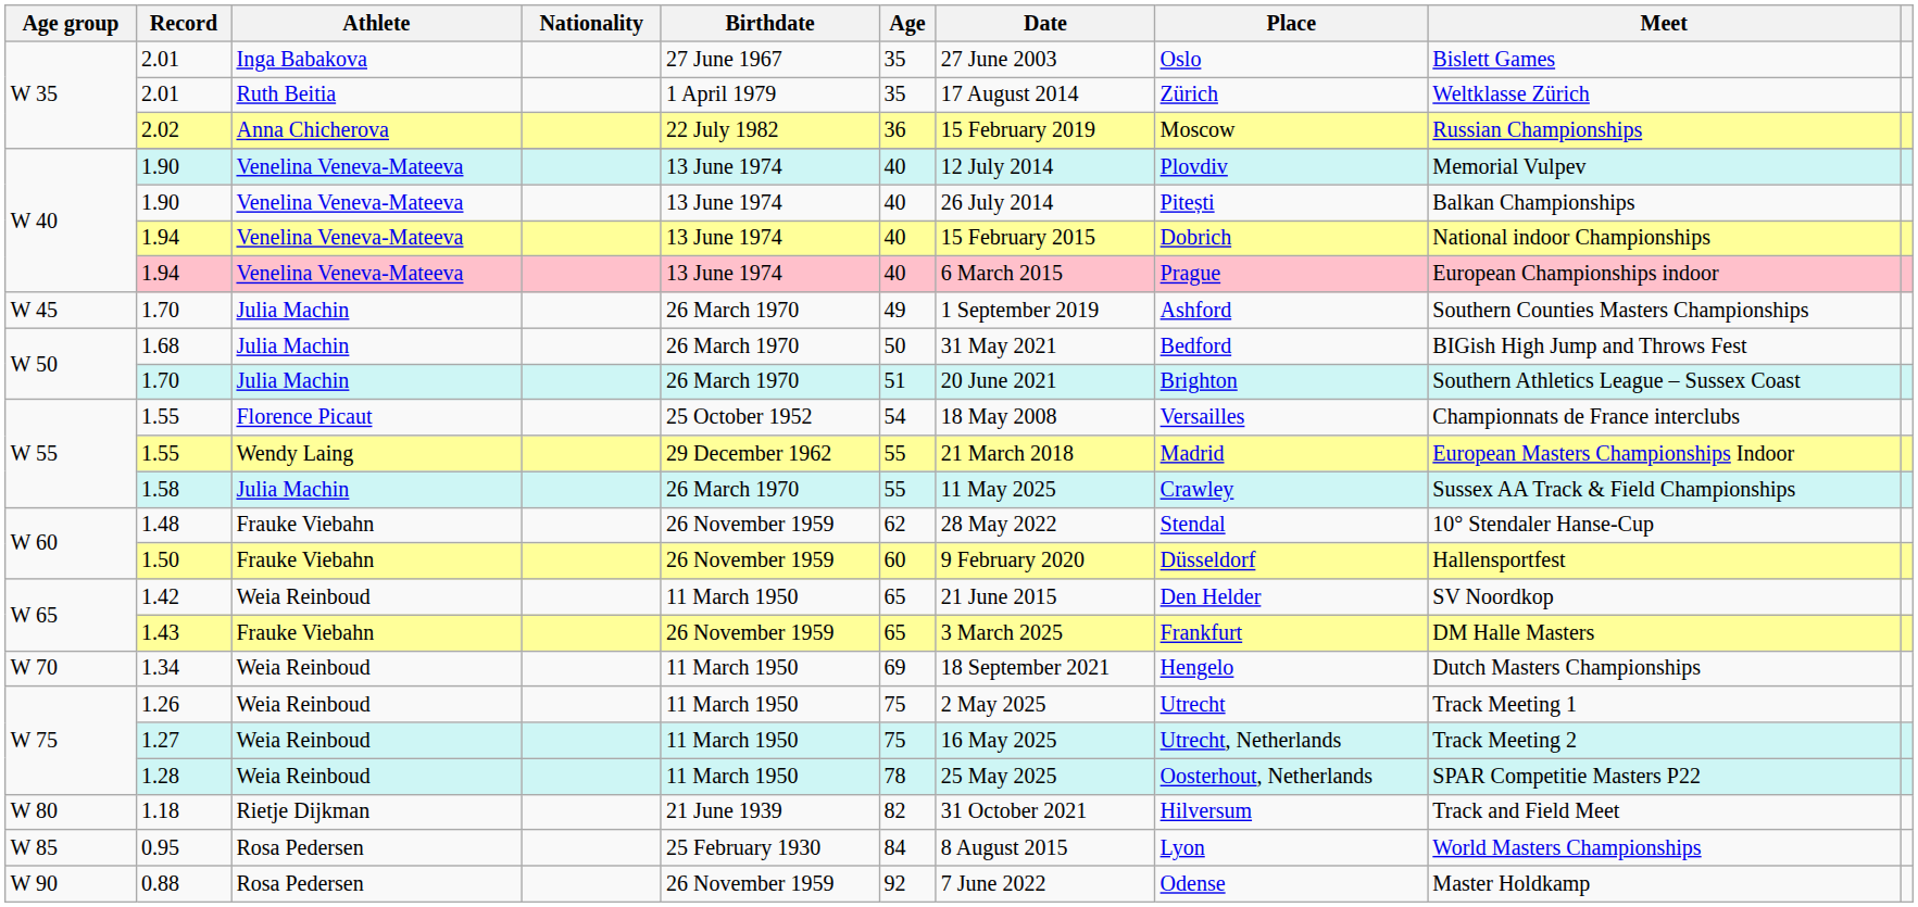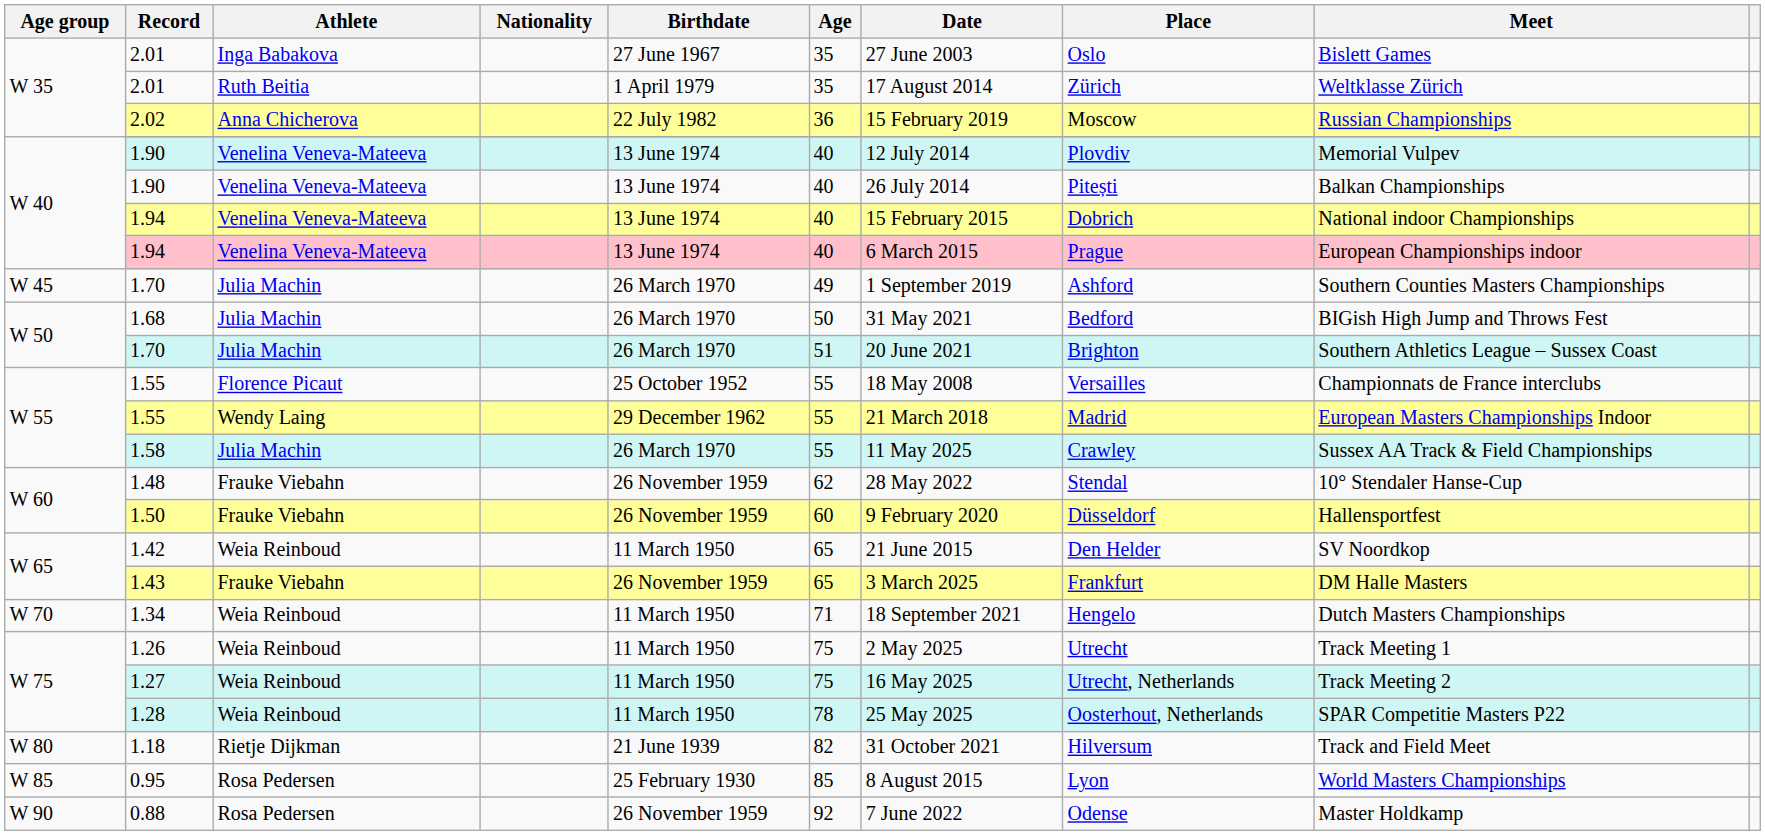 <table class="wikitable" style="font-size:90%; width: 100%;">
 <tr>
 <th>Age group</th>
 <th>Record</th>
 <th>Athlete</th>
 <th>Nationality</th>
 <th>Birthdate</th>
 <th>Age</th>
 <th>Date</th>
 <th>Place</th>
 <th>Meet</th>
 <th></th>
 </tr>
 <tr>
 <td rowspan=3>W 35</td>
 <td>2.01</td>
 <td><a href='#'>Inga Babakova</a></td>
 <td></td>
 <td>27 June 1967</td>
 <td>35</td>
 <td>27 June 2003</td>
 <td><a href='#'>Oslo</a> </td>
 <td><a href='#'>Bislett Games</a></td>
 <td></td>
 </tr>
 <tr>
 <td>2.01</td>
 <td><a href='#'>Ruth Beitia</a></td>
 <td></td>
 <td>1 April 1979</td>
 <td>35</td>
 <td>17 August 2014</td>
 <td><a href='#'>Zürich</a> </td>
 <td><a href='#'>Weltklasse Zürich</a></td>
 <td></td>
 </tr>
 <tr style="background:#ff9;">
 <td>2.02 </td>
 <td><a href='#'>Anna Chicherova</a></td>
 <td></td>
 <td>22 July 1982</td>
 <td>36</td>
 <td>15 February 2019</td>
 <td>Moscow </td>
 <td><a href='#'>Russian Championships</a></td>
 <td></td>
 </tr>
 <tr>
 <td rowspan=5>W 40</td>
 </tr>
 <tr style="background:#CEF6F5;">
 <td>1.90</td>
 <td><a href='#'>Venelina Veneva-Mateeva</a></td>
 <td></td>
 <td>13 June 1974</td>
 <td>40</td>
 <td>12 July 2014</td>
 <td><a href='#'>Plovdiv</a> </td>
 <td>Memorial Vulpev</td>
 <td></td>
 </tr>
 <tr>
 <td>1.90</td>
 <td><a href='#'>Venelina Veneva-Mateeva</a></td>
 <td></td>
 <td>13 June 1974</td>
 <td>40</td>
 <td>26 July 2014</td>
 <td><a href='#'>Pitești</a> </td>
 <td>Balkan Championships</td>
 <td></td>
 </tr>
 <tr style="background:#ff9;">
 <td>1.94 </td>
 <td><a href='#'>Venelina Veneva-Mateeva</a></td>
 <td></td>
 <td>13 June 1974</td>
 <td>40</td>
 <td>15 February 2015</td>
 <td><a href='#'>Dobrich</a> </td>
 <td>National indoor Championships</td>
 <td></td>
 </tr>
 <tr style="background:pink">
 <td>1.94 </td>
 <td><a href='#'>Venelina Veneva-Mateeva</a></td>
 <td></td>
 <td>13 June 1974</td>
 <td>40</td>
 <td>6 March 2015</td>
 <td><a href='#'>Prague</a> </td>
 <td>European Championships indoor</td>
 <td></td>
 </tr>
 <tr>
 <td>W 45</td>
 <td>1.70</td>
 <td><a href='#'>Julia Machin</a></td>
 <td></td>
 <td>26 March 1970</td>
 <td>49</td>
 <td>1 September 2019</td>
 <td><a href='#'>Ashford</a> </td>
 <td>Southern Counties Masters Championships</td>
 <td></td>
 </tr>
 <tr>
 <td rowspan=2>W 50</td>
 <td>1.68</td>
 <td><a href='#'>Julia Machin</a></td>
 <td></td>
 <td>26 March 1970</td>
 <td>50</td>
 <td>31 May 2021</td>
 <td><a href='#'>Bedford</a> </td>
 <td>BIGish High Jump and Throws Fest</td>
 <td></td>
 </tr>
 <tr style="background:#CEF6F5;">
 <td>1.70</td>
 <td><a href='#'>Julia Machin</a></td>
 <td></td>
 <td>26 March 1970</td>
 <td>51</td>
 <td>20 June 2021</td>
 <td><a href='#'>Brighton</a> </td>
 <td>Southern Athletics League – Sussex Coast</td>
 <td></td>
 </tr>
 <tr>
 <td rowspan=3>W 55</td>
 <td>1.55</td>
 <td><a href='#'>Florence Picaut</a></td>
 <td></td>
 <td>25 October 1952</td>
-<td>54</td>
+<td>55</td>
 <td>18 May 2008</td>
 <td><a href='#'>Versailles</a> </td>
 <td>Championnats de France interclubs</td>
 <td></td>
 </tr>
 <tr style="background:#ff9;">
 <td>1.55 </td>
 <td>Wendy Laing</td>
 <td></td>
 <td>29 December 1962</td>
 <td>55</td>
 <td>21 March 2018</td>
 <td><a href='#'>Madrid</a> </td>
 <td><a href='#'>European Masters Championships</a> Indoor</td>
 <td></td>
 </tr>
 <tr style="background:#CEF6F5;">
 <td>1.58</td>
 <td><a href='#'>Julia Machin</a></td>
 <td></td>
 <td>26 March 1970</td>
 <td>55</td>
 <td>11 May 2025</td>
 <td><a href='#'>Crawley</a> </td>
 <td>Sussex AA Track & Field Championships</td>
 <td></td>
 </tr>
 <tr>
 <td rowspan=2>W 60</td>
 <td>1.48</td>
 <td>Frauke Viebahn</td>
 <td></td>
 <td>26 November 1959</td>
 <td>62</td>
 <td>28 May 2022</td>
 <td><a href='#'>Stendal</a> </td>
 <td>10° Stendaler Hanse-Cup</td>
 <td></td>
 </tr>
 <tr style="background:#ff9;">
 <td>1.50 </td>
 <td>Frauke Viebahn</td>
 <td></td>
 <td>26 November 1959</td>
 <td>60</td>
 <td>9 February 2020</td>
 <td><a href='#'>Düsseldorf</a> </td>
 <td>Hallensportfest</td>
 <td></td>
 </tr>
 <tr>
 <td rowspan=2>W 65</td>
 <td>1.42</td>
 <td>Weia Reinboud</td>
 <td></td>
 <td>11 March 1950</td>
 <td>65</td>
 <td>21 June 2015</td>
 <td><a href='#'>Den Helder</a> </td>
 <td>SV Noordkop</td>
 <td></td>
 </tr>
 <tr style="background:#ff9;">
 <td>1.43 </td>
 <td>Frauke Viebahn</td>
 <td></td>
 <td>26 November 1959</td>
 <td>65</td>
 <td>3 March 2025</td>
 <td><a href='#'>Frankfurt</a> </td>
 <td>DM Halle Masters</td>
 <td></td>
 </tr>
 <tr>
 <td>W 70</td>
 <td>1.34</td>
 <td>Weia Reinboud</td>
 <td></td>
 <td>11 March 1950</td>
-<td>69</td>
+<td>71</td>
 <td>18 September 2021</td>
 <td><a href='#'>Hengelo</a> </td>
 <td>Dutch Masters Championships</td>
 <td></td>
 </tr>
 <tr>
 <td rowspan=3>W 75</td>
 <td>1.26</td>
 <td>Weia Reinboud</td>
 <td></td>
 <td>11 March 1950</td>
 <td>75</td>
 <td>2 May 2025</td>
 <td><a href='#'>Utrecht</a> </td>
 <td>Track Meeting 1</td>
 <td></td>
 </tr>
 <tr style="background:#CEF6F5;">
 <td>1.27</td>
 <td>Weia Reinboud</td>
 <td></td>
 <td>11 March 1950</td>
 <td>75</td>
 <td>16 May 2025</td>
 <td><a href='#'>Utrecht</a>, Netherlands</td>
 <td>Track Meeting 2</td>
 <td></td>
 </tr>
 <tr style="background:#CEF6F5;">
 <td>1.28</td>
 <td>Weia Reinboud</td>
 <td></td>
 <td>11 March 1950</td>
 <td>78</td>
 <td>25 May 2025</td>
 <td><a href='#'>Oosterhout</a>, Netherlands</td>
 <td>SPAR Competitie Masters P22</td>
 <td></td>
 </tr>
 <tr>
 <td>W 80</td>
 <td>1.18</td>
 <td>Rietje Dijkman</td>
 <td></td>
 <td>21 June 1939</td>
 <td>82</td>
 <td>31 October 2021</td>
 <td><a href='#'>Hilversum</a> </td>
 <td>Track and Field Meet</td>
 <td></td>
 </tr>
 <tr>
 <td>W 85</td>
 <td>0.95</td>
 <td>Rosa Pedersen</td>
 <td></td>
 <td>25 February 1930</td>
-<td>84</td>
+<td>85</td>
 <td>8 August 2015</td>
 <td><a href='#'>Lyon</a> </td>
 <td><a href='#'>World Masters Championships</a></td>
 <td></td>
 </tr>
 <tr>
 <td>W 90</td>
 <td>0.88</td>
 <td>Rosa Pedersen</td>
 <td></td>
 <td>26 November 1959</td>
 <td>92</td>
 <td>7 June 2022</td>
 <td><a href='#'>Odense</a> </td>
 <td>Master Holdkamp</td>
 <td></td>
 </tr>
 </table>
